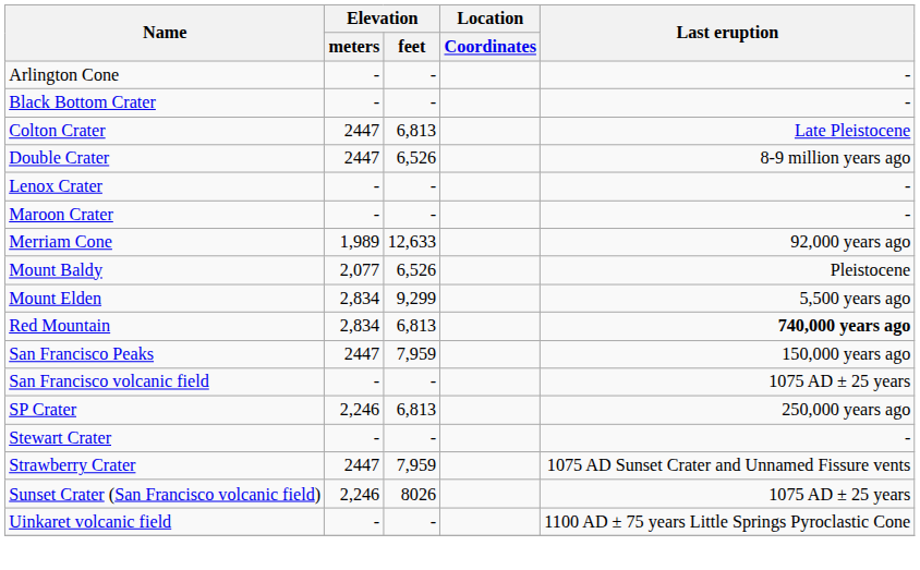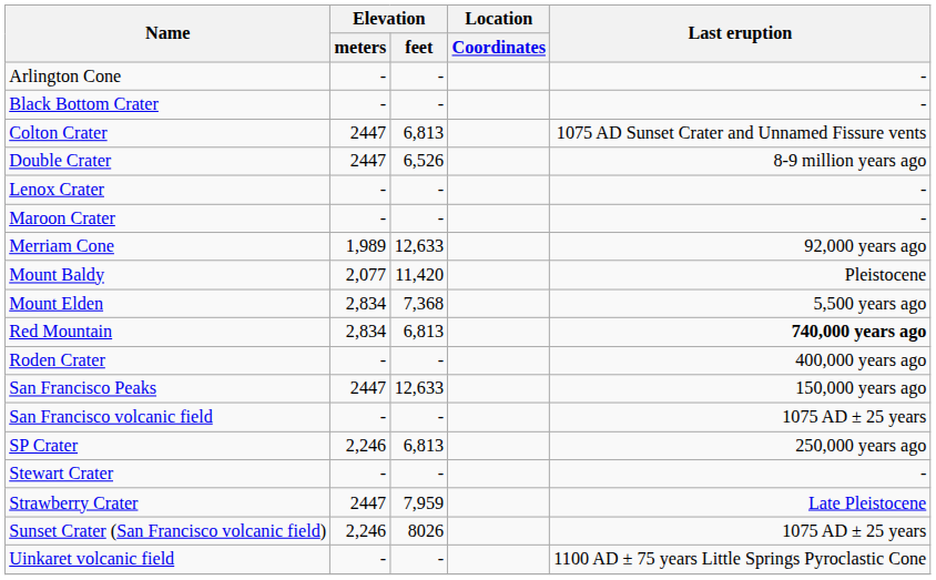 <table class="wikitable sortable">
 <tr>
 <th rowspan="2">Name</th>
 <th colspan ="2">Elevation</th>
 <th>Location</th>
 <th rowspan="2">Last eruption</th>
 </tr>
 <tr>
 <th>meters</th>
 <th>feet</th>
 <th><a href='#'>Coordinates</a></th>
 </tr>
 <tr style="text-align:right;">
 <td style="text-align:left;">Arlington Cone</td>
 <td>-</td>
 <td>-</td>
 <td></td>
 <td>-</td>
 </tr>
 <tr style="text-align:right;">
 <td style="text-align:left;"><a href='#'>Black Bottom Crater</a></td>
 <td>-</td>
 <td>-</td>
 <td></td>
 <td>-</td>
 </tr>
 <tr style="text-align:right;">
 <td style="text-align:left;"><a href='#'>Colton Crater</a></td>
 <td>2447</td>
 <td>6,813</td>
 <td></td>
-<td><a href='#'>Late Pleistocene</a></td>
+<td>1075 AD Sunset Crater and Unnamed Fissure vents</td>
 </tr>
 <tr style="text-align:right;">
 <td style="text-align:left;"><a href='#'>Double Crater</a></td>
 <td>2447</td>
 <td>6,526</td>
 <td></td>
 <td>8-9 million years ago</td>
 </tr>
 <tr style="text-align:right;">
 <td style="text-align:left;"><a href='#'>Lenox Crater</a></td>
 <td>-</td>
 <td>-</td>
 <td></td>
 <td>-</td>
 </tr>
 <tr style="text-align:right;">
 <td style="text-align:left;"><a href='#'>Maroon Crater</a></td>
 <td>-</td>
 <td>-</td>
 <td></td>
 <td>-</td>
 </tr>
 <tr style="text-align:right;">
 <td style="text-align:left;"><a href='#'>Merriam Cone</a></td>
 <td>1,989</td>
 <td>12,633</td>
 <td></td>
 <td>92,000 years ago</td>
 </tr>
 <tr style="text-align:right;">
 <td style="text-align:left;"><a href='#'>Mount Baldy</a></td>
 <td>2,077</td>
-<td>6,526</td>
+<td>11,420</td>
 <td></td>
 <td>Pleistocene</td>
 </tr>
 <tr style="text-align:right;">
 <td style="text-align:left;"><a href='#'>Mount Elden</a></td>
 <td>2,834</td>
-<td>9,299</td>
+<td>7,368</td>
 <td></td>
 <td>5,500 years ago</td>
 </tr>
 <tr style="text-align:right;">
 <td style="text-align:left;"><a href='#'>Red Mountain</a></td>
 <td>2,834</td>
 <td>6,813</td>
 <td></td>
 <td><strong>740,000 years ago</strong></td>
 </tr>
 <tr style="text-align:right;">
+<td style="text-align:left;"><a href='#'>Roden Crater</a></td>
+<td>-</td>
+<td>-</td>
+<td></td>
+<td>400,000 years ago</td>
+</tr>
+<tr style="text-align:right;">
 <td style="text-align:left;"><a href='#'>San Francisco Peaks</a></td>
 <td>2447</td>
-<td>7,959</td>
+<td>12,633</td>
 <td></td>
 <td>150,000 years ago</td>
 </tr>
 <tr style="text-align:right;">
 <td style="text-align:left;"><a href='#'>San Francisco volcanic field</a></td>
 <td>-</td>
 <td>-</td>
 <td></td>
 <td>1075 AD ± 25 years</td>
 </tr>
 <tr style="text-align:right;">
 <td style="text-align:left;"><a href='#'>SP Crater</a></td>
 <td>2,246</td>
 <td>6,813</td>
 <td></td>
 <td>250,000 years ago</td>
 </tr>
 <tr style="text-align:right;">
 <td style="text-align:left;"><a href='#'>Stewart Crater</a></td>
 <td>-</td>
 <td>-</td>
 <td></td>
 <td>-</td>
 </tr>
 <tr style="text-align:right;">
 <td style="text-align:left;"><a href='#'>Strawberry Crater</a></td>
 <td>2447</td>
 <td>7,959</td>
 <td></td>
-<td>1075 AD Sunset Crater and Unnamed Fissure vents</td>
+<td><a href='#'>Late Pleistocene</a></td>
 </tr>
 <tr style="text-align:right;">
 <td style="text-align:left;"><a href='#'>Sunset Crater</a> (<a href='#'>San Francisco volcanic field</a>)</td>
 <td>2,246</td>
 <td>8026</td>
 <td></td>
 <td>1075 AD ± 25 years</td>
 </tr>
 <tr style="text-align:right;">
 <td style="text-align:left;"><a href='#'>Uinkaret volcanic field</a></td>
 <td>-</td>
 <td>-</td>
 <td></td>
 <td>1100 AD ± 75 years Little Springs Pyroclastic Cone</td>
 </tr>
 <tr style="text-align:right;">
 </tr>
 </table>
